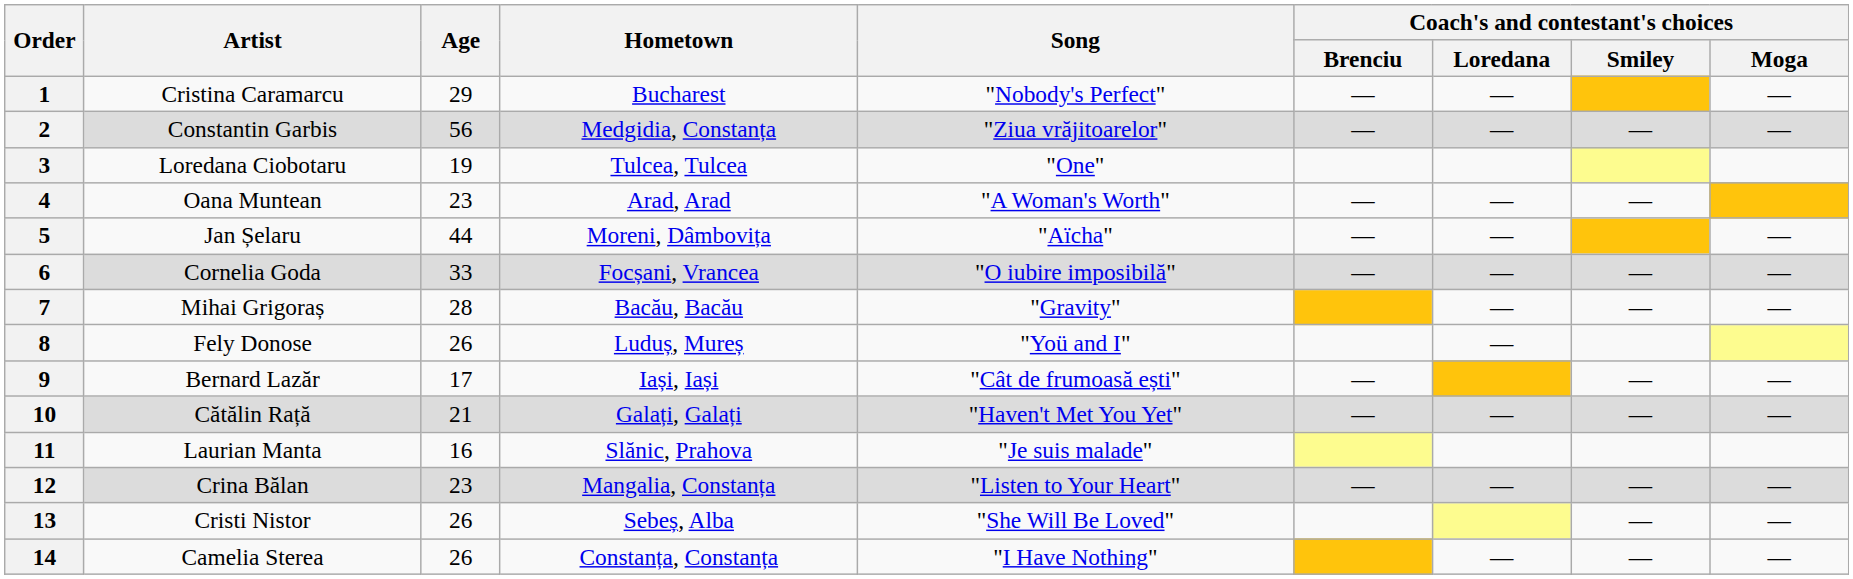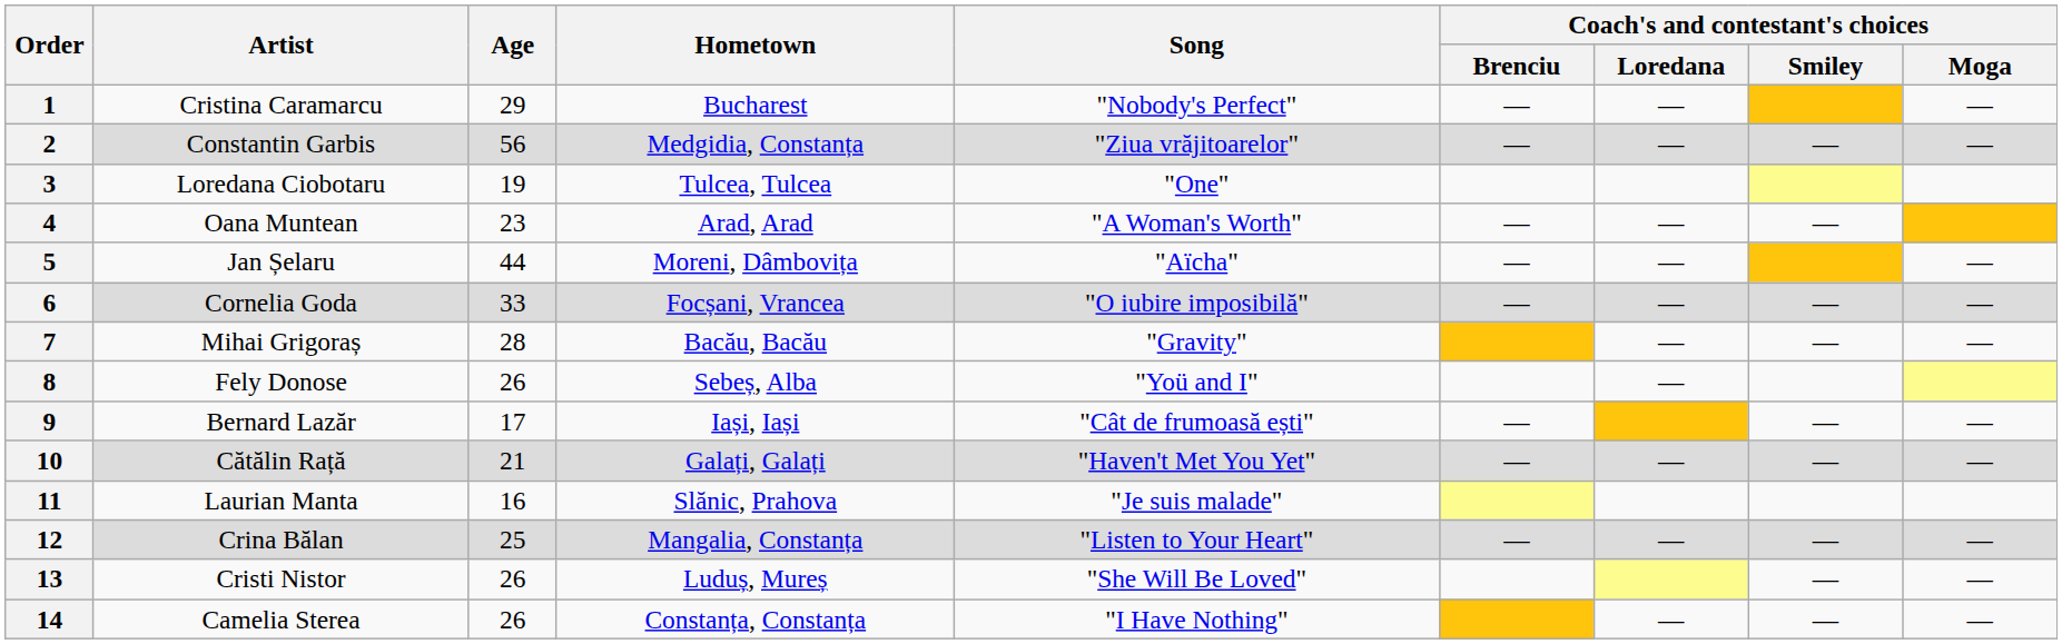 <table class="wikitable" style="text-align:center; line-height:17px; width:100%;">
 <tr>
 <th scope="col" rowspan="2" style="width:04%;">Order</th>
 <th scope="col" rowspan="2" style="width:17%;">Artist</th>
 <th scope="col" rowspan="2" style="width:04%;">Age</th>
 <th scope="col" rowspan="2" style="width:18%;">Hometown</th>
 <th scope="col" rowspan="2" style="width:22%;">Song</th>
 <th scope="col" colspan="4" style="width:24%;">Coach's and contestant's choices</th>
 </tr>
 <tr>
 <th style="width:07%;">Brenciu</th>
 <th style="width:07%;">Loredana</th>
 <th style="width:07%;">Smiley</th>
 <th style="width:07%;">Moga</th>
 </tr>
 <tr>
 <th>1</th>
 <td>Cristina Caramarcu</td>
 <td>29</td>
 <td><a href='#'>Bucharest</a></td>
 <td>"<a href='#'>Nobody's Perfect</a>"</td>
 <td>—</td>
 <td>—</td>
 <td style="background:#ffc40c;"><strong></strong></td>
 <td>—</td>
 </tr>
 <tr style="background:#dcdcdc;">
 <th>2</th>
 <td>Constantin Garbis</td>
 <td>56</td>
 <td><a href='#'>Medgidia</a>, <a href='#'>Constanța</a></td>
 <td>"<a href='#'>Ziua vrăjitoarelor</a>"</td>
 <td>—</td>
 <td>—</td>
 <td>—</td>
 <td>—</td>
 </tr>
 <tr>
 <th>3</th>
 <td>Loredana Ciobotaru</td>
 <td>19</td>
 <td><a href='#'>Tulcea</a>, <a href='#'>Tulcea</a></td>
 <td>"<a href='#'>One</a>"</td>
 <td><strong></strong></td>
 <td><strong></strong></td>
 <td style="background:#fdfc8f;"><strong></strong></td>
 <td><strong></strong></td>
 </tr>
 <tr>
 <th>4</th>
 <td>Oana Muntean</td>
 <td>23</td>
 <td><a href='#'>Arad</a>, <a href='#'>Arad</a></td>
 <td>"<a href='#'>A Woman's Worth</a>"</td>
 <td>—</td>
 <td>—</td>
 <td>—</td>
 <td style="background:#ffc40c;"><strong></strong></td>
 </tr>
 <tr>
 <th>5</th>
 <td>Jan Șelaru</td>
 <td>44</td>
 <td><a href='#'>Moreni</a>, <a href='#'>Dâmbovița</a></td>
 <td>"<a href='#'>Aïcha</a>"</td>
 <td>—</td>
 <td>—</td>
 <td style="background:#ffc40c;"><strong></strong></td>
 <td>—</td>
 </tr>
 <tr style="background:#dcdcdc;">
 <th>6</th>
 <td>Cornelia Goda</td>
 <td>33</td>
 <td><a href='#'>Focșani</a>, <a href='#'>Vrancea</a></td>
 <td>"<a href='#'>O iubire imposibilă</a>"</td>
 <td>—</td>
 <td>—</td>
 <td>—</td>
 <td>—</td>
 </tr>
 <tr>
 <th>7</th>
 <td>Mihai Grigoraș</td>
 <td>28</td>
 <td><a href='#'>Bacău</a>, <a href='#'>Bacău</a></td>
 <td>"<a href='#'>Gravity</a>"</td>
 <td style="background:#ffc40c;"><strong></strong></td>
 <td>—</td>
 <td>—</td>
 <td>—</td>
 </tr>
 <tr>
 <th>8</th>
 <td>Fely Donose</td>
 <td>26</td>
-<td><a href='#'>Luduș</a>, <a href='#'>Mureș</a></td>
+<td><a href='#'>Sebeș</a>, <a href='#'>Alba</a></td>
 <td>"<a href='#'>Yoü and I</a>"</td>
 <td><strong></strong></td>
 <td>—</td>
 <td><strong></strong></td>
 <td style="background:#fdfc8f;"><strong></strong></td>
 </tr>
 <tr>
 <th>9</th>
 <td>Bernard Lazăr</td>
 <td>17</td>
 <td><a href='#'>Iași</a>, <a href='#'>Iași</a></td>
 <td>"<a href='#'>Cât de frumoasă ești</a>"</td>
 <td>—</td>
 <td style="background:#ffc40c;"><strong></strong></td>
 <td>—</td>
 <td>—</td>
 </tr>
 <tr style="background:#dcdcdc;">
 <th>10</th>
 <td>Cătălin Rață</td>
 <td>21</td>
 <td><a href='#'>Galați</a>, <a href='#'>Galați</a></td>
 <td>"<a href='#'>Haven't Met You Yet</a>"</td>
 <td>—</td>
 <td>—</td>
 <td>—</td>
 <td>—</td>
 </tr>
 <tr>
 <th>11</th>
 <td>Laurian Manta</td>
 <td>16</td>
 <td><a href='#'>Slănic</a>, <a href='#'>Prahova</a></td>
 <td>"<a href='#'>Je suis malade</a>"</td>
 <td style="background:#fdfc8f;"><strong></strong></td>
 <td><strong></strong></td>
 <td><strong></strong></td>
 <td><strong></strong></td>
 </tr>
 <tr style="background:#dcdcdc;">
 <th>12</th>
 <td>Crina Bălan</td>
-<td>23</td>
+<td>25</td>
 <td><a href='#'>Mangalia</a>, <a href='#'>Constanța</a></td>
 <td>"<a href='#'>Listen to Your Heart</a>"</td>
 <td>—</td>
 <td>—</td>
 <td>—</td>
 <td>—</td>
 </tr>
 <tr>
 <th>13</th>
 <td>Cristi Nistor</td>
 <td>26</td>
-<td><a href='#'>Sebeș</a>, <a href='#'>Alba</a></td>
+<td><a href='#'>Luduș</a>, <a href='#'>Mureș</a></td>
 <td>"<a href='#'>She Will Be Loved</a>"</td>
 <td><strong></strong></td>
 <td style="background:#fdfc8f;"><strong></strong></td>
 <td>—</td>
 <td>—</td>
 </tr>
 <tr>
 <th>14</th>
 <td>Camelia Sterea</td>
 <td>26</td>
 <td><a href='#'>Constanța</a>, <a href='#'>Constanța</a></td>
 <td>"<a href='#'>I Have Nothing</a>"</td>
 <td style="background:#ffc40c;"><strong></strong></td>
 <td>—</td>
 <td>—</td>
 <td>—</td>
 </tr>
 </table>
